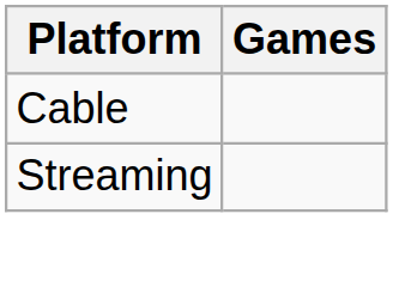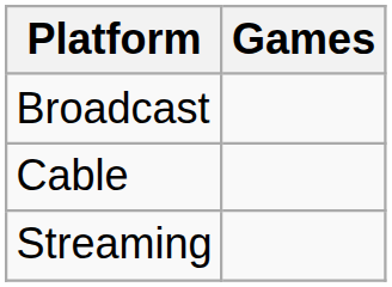 <table class="wikitable">
 <tr>
 <th>Platform</th>
 <th>Games</th>
+</tr>
+<tr>
+<td>Broadcast</td>
+<td></td>
 </tr>
 <tr>
 <td>Cable</td>
 <td></td>
 </tr>
 <tr>
 <td>Streaming</td>
 <td></td>
 </tr>
 </table>
